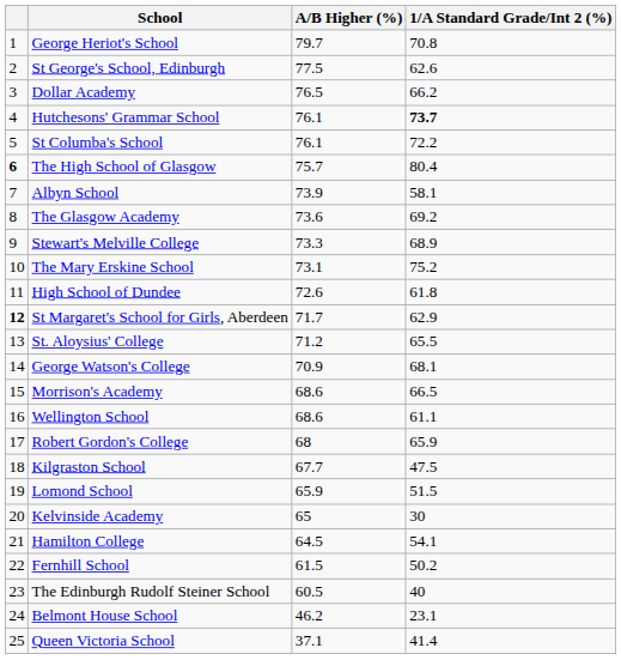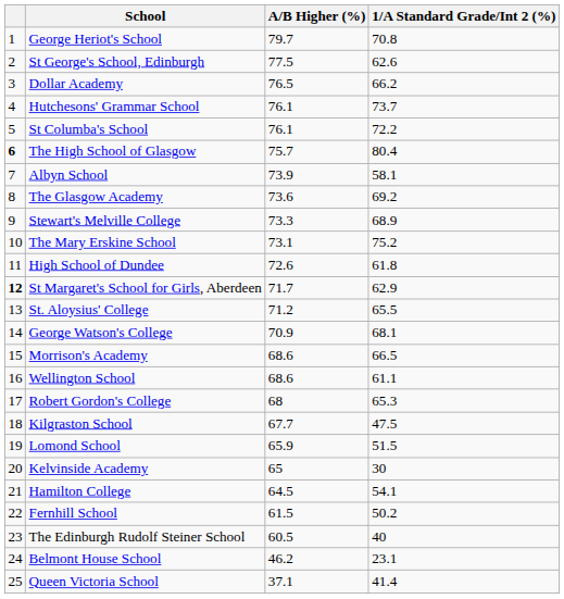 <table class="wikitable sortable">
 <tr>
 <th></th>
 <th>School</th>
 <th>A/B Higher (%)</th>
 <th>1/A Standard Grade/Int 2 (%)</th>
 </tr>
 <tr>
 <td>1</td>
 <td><a href='#'>George Heriot's School</a></td>
 <td>79.7</td>
 <td>70.8</td>
 </tr>
 <tr>
 <td>2</td>
 <td><a href='#'>St George's School, Edinburgh</a></td>
 <td>77.5</td>
 <td>62.6</td>
 </tr>
 <tr>
 <td>3</td>
 <td><a href='#'>Dollar Academy</a></td>
 <td>76.5</td>
 <td>66.2</td>
 </tr>
 <tr>
 <td>4</td>
 <td><a href='#'>Hutchesons' Grammar School</a></td>
 <td>76.1</td>
-<td><strong>73.7</strong></td>
+<td>73.7</td>
 </tr>
 <tr>
 <td>5</td>
 <td><a href='#'>St Columba's School</a></td>
 <td>76.1</td>
 <td>72.2</td>
 </tr>
 <tr>
 <td><strong>6</strong></td>
 <td><a href='#'>The High School of Glasgow</a></td>
 <td>75.7</td>
 <td>80.4</td>
 </tr>
 <tr>
 <td>7</td>
 <td><a href='#'>Albyn School</a></td>
 <td>73.9</td>
 <td>58.1</td>
 </tr>
 <tr>
 <td>8</td>
 <td><a href='#'>The Glasgow Academy</a></td>
 <td>73.6</td>
 <td>69.2</td>
 </tr>
 <tr>
 <td>9</td>
 <td><a href='#'>Stewart's Melville College</a></td>
 <td>73.3</td>
 <td>68.9</td>
 </tr>
 <tr>
 <td>10</td>
 <td><a href='#'>The Mary Erskine School</a></td>
 <td>73.1</td>
 <td>75.2</td>
 </tr>
 <tr>
 <td>11</td>
 <td><a href='#'>High School of Dundee</a></td>
 <td>72.6</td>
 <td>61.8</td>
 </tr>
 <tr>
 <td><strong>12</strong></td>
 <td><a href='#'>St Margaret's School for Girls</a>, Aberdeen</td>
 <td>71.7</td>
 <td>62.9</td>
 </tr>
 <tr>
 <td>13</td>
 <td><a href='#'>St. Aloysius' College</a></td>
 <td>71.2</td>
 <td>65.5</td>
 </tr>
 <tr>
 <td>14</td>
 <td><a href='#'>George Watson's College</a></td>
 <td>70.9</td>
 <td>68.1</td>
 </tr>
 <tr>
 <td>15</td>
 <td><a href='#'>Morrison's Academy</a></td>
 <td>68.6</td>
 <td>66.5</td>
 </tr>
 <tr>
 <td>16</td>
 <td><a href='#'>Wellington School</a></td>
 <td>68.6</td>
 <td>61.1</td>
 </tr>
 <tr>
 <td>17</td>
 <td><a href='#'>Robert Gordon's College</a></td>
 <td>68</td>
-<td>65.9</td>
+<td>65.3</td>
 </tr>
 <tr>
 <td>18</td>
 <td><a href='#'>Kilgraston School</a></td>
 <td>67.7</td>
 <td>47.5</td>
 </tr>
 <tr>
 <td>19</td>
 <td><a href='#'>Lomond School</a></td>
 <td>65.9</td>
 <td>51.5</td>
 </tr>
 <tr>
 <td>20</td>
 <td><a href='#'>Kelvinside Academy</a></td>
 <td>65</td>
 <td>30</td>
 </tr>
 <tr>
 <td>21</td>
 <td><a href='#'>Hamilton College</a></td>
 <td>64.5</td>
 <td>54.1</td>
 </tr>
 <tr>
 <td>22</td>
 <td><a href='#'>Fernhill School</a></td>
 <td>61.5</td>
 <td>50.2</td>
 </tr>
 <tr>
 <td>23</td>
 <td>The Edinburgh Rudolf Steiner School</td>
 <td>60.5</td>
 <td>40</td>
 </tr>
 <tr>
 <td>24</td>
 <td><a href='#'>Belmont House School</a></td>
 <td>46.2</td>
 <td>23.1</td>
 </tr>
 <tr>
 <td>25</td>
 <td><a href='#'>Queen Victoria School</a></td>
 <td>37.1</td>
 <td>41.4</td>
 </tr>
 </table>
